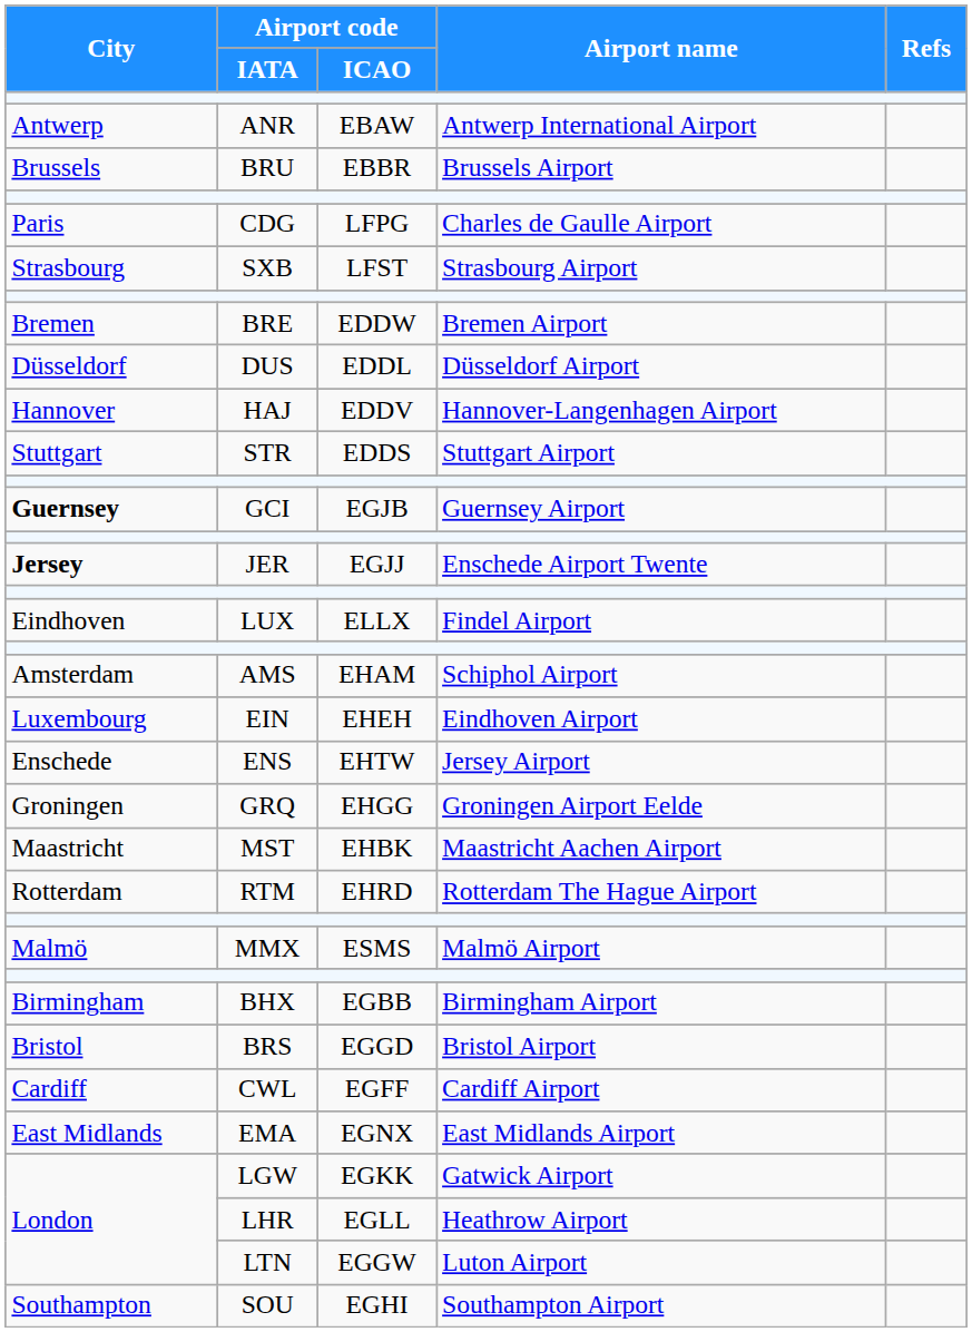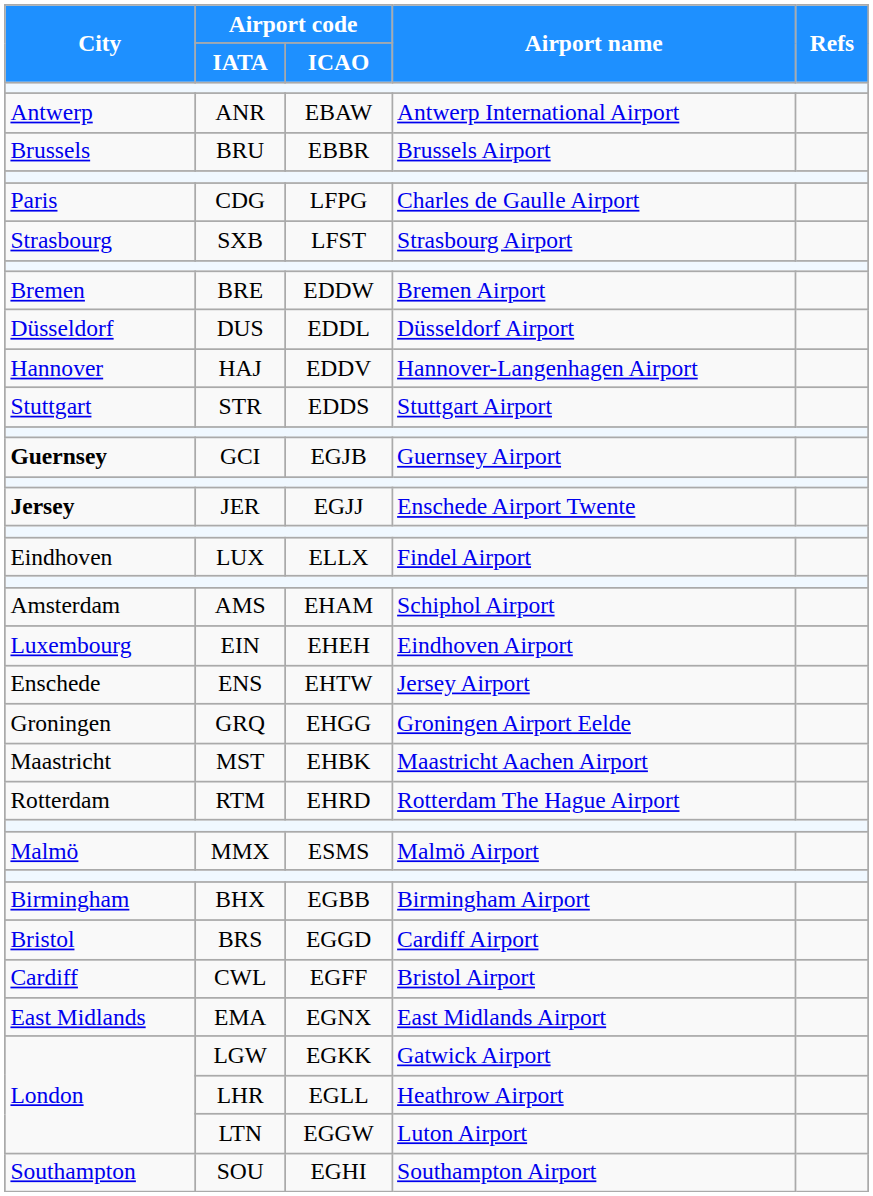 <table class="wikitable" style="font-size: 85%" width="500">
 <tr>
 <th style="background:#1E90FF; color: white" rowspan="2">City</th>
 <th style="background:#1E90FF; color: white" colspan="2">Airport code</th>
 <th style="background:#1E90FF; color: white" rowspan="2">Airport name</th>
 <th style="background:#1E90FF; color: white" rowspan="2">Refs</th>
 </tr>
 <tr>
 <th style="background:#1E90FF; color: white">IATA</th>
 <th style="background:#1E90FF; color: white">ICAO</th>
 </tr>
 <tr bgcolor=#F0F8FF>
 <td colspan="6"><strong></strong></td>
 </tr>
 <tr>
 <td><a href='#'>Antwerp</a></td>
 <td align=center>ANR</td>
 <td align=center>EBAW</td>
 <td><a href='#'>Antwerp International Airport</a></td>
 <td align=center></td>
 </tr>
 <tr>
 <td><a href='#'>Brussels</a></td>
 <td align=center>BRU</td>
 <td align=center>EBBR</td>
 <td><a href='#'>Brussels Airport</a></td>
 <td align=center></td>
 </tr>
 <tr bgcolor=#F0F8FF>
 <td colspan="6"><strong></strong></td>
 </tr>
 <tr>
 <td><a href='#'>Paris</a></td>
 <td align=center>CDG</td>
 <td align=center>LFPG</td>
 <td><a href='#'>Charles de Gaulle Airport</a></td>
 <td align=center></td>
 </tr>
 <tr>
 <td><a href='#'>Strasbourg</a></td>
 <td align=center>SXB</td>
 <td align=center>LFST</td>
 <td><a href='#'>Strasbourg Airport</a></td>
 <td align=center></td>
 </tr>
 <tr bgcolor=#F0F8FF>
 <td colspan="6"><strong></strong></td>
 </tr>
 <tr>
 <td><a href='#'>Bremen</a></td>
 <td align=center>BRE</td>
 <td align=center>EDDW</td>
 <td><a href='#'>Bremen Airport</a></td>
 <td align=center></td>
 </tr>
 <tr>
 <td><a href='#'>Düsseldorf</a></td>
 <td align=center>DUS</td>
 <td align=center>EDDL</td>
 <td><a href='#'>Düsseldorf Airport</a></td>
 <td align=center></td>
 </tr>
 <tr>
 <td><a href='#'>Hannover</a></td>
 <td align=center>HAJ</td>
 <td align=center>EDDV</td>
 <td><a href='#'>Hannover-Langenhagen Airport</a></td>
 <td align=center></td>
 </tr>
 <tr>
 <td><a href='#'>Stuttgart</a></td>
 <td align=center>STR</td>
 <td align=center>EDDS</td>
 <td><a href='#'>Stuttgart Airport</a></td>
 <td align=center></td>
 </tr>
 <tr bgcolor=#F0F8FF>
 <td colspan="6"><strong></strong></td>
 </tr>
 <tr>
 <td><strong>Guernsey</strong></td>
 <td align=center>GCI</td>
 <td align=center>EGJB</td>
 <td><a href='#'>Guernsey Airport</a></td>
 <td align=center></td>
 </tr>
 <tr bgcolor=#F0F8FF>
 <td colspan="6"><strong></strong></td>
 </tr>
 <tr>
 <td><strong>Jersey</strong></td>
 <td align=center>JER</td>
 <td align=center>EGJJ</td>
 <td><a href='#'>Enschede Airport Twente</a></td>
 <td align=center></td>
 </tr>
 <tr bgcolor=#F0F8FF>
 <td colspan="6"><strong></strong></td>
 </tr>
 <tr>
 <td>Eindhoven</td>
 <td align=center>LUX</td>
 <td align=center>ELLX</td>
 <td><a href='#'>Findel Airport</a></td>
 <td align=center></td>
 </tr>
 <tr bgcolor=#F0F8FF>
 <td colspan="6"><strong></strong></td>
 </tr>
 <tr>
 <td>Amsterdam</td>
 <td align=center>AMS</td>
 <td align=center>EHAM</td>
 <td><a href='#'>Schiphol Airport</a></td>
 <td align=center></td>
 </tr>
 <tr>
 <td><a href='#'>Luxembourg</a></td>
 <td align=center>EIN</td>
 <td align=center>EHEH</td>
 <td><a href='#'>Eindhoven Airport</a></td>
 <td align=center></td>
 </tr>
 <tr>
 <td>Enschede</td>
 <td align=center>ENS</td>
 <td align=center>EHTW</td>
 <td><a href='#'>Jersey Airport</a></td>
 <td align=center></td>
 </tr>
 <tr>
 <td>Groningen</td>
 <td align=center>GRQ</td>
 <td align=center>EHGG</td>
 <td><a href='#'>Groningen Airport Eelde</a></td>
 <td align=center></td>
 </tr>
 <tr>
 <td>Maastricht</td>
 <td align=center>MST</td>
 <td align=center>EHBK</td>
 <td><a href='#'>Maastricht Aachen Airport</a></td>
 <td align=center></td>
 </tr>
 <tr>
 <td>Rotterdam</td>
 <td align=center>RTM</td>
 <td align=center>EHRD</td>
 <td><a href='#'>Rotterdam The Hague Airport</a></td>
 <td align=center></td>
 </tr>
 <tr bgcolor=#F0F8FF>
 <td colspan="6"><strong></strong></td>
 </tr>
 <tr>
 <td><a href='#'>Malmö</a></td>
 <td align=center>MMX</td>
 <td align=center>ESMS</td>
 <td><a href='#'>Malmö Airport</a></td>
 <td align=center></td>
 </tr>
 <tr bgcolor=#F0F8FF>
 <td colspan="6"><strong></strong></td>
 </tr>
 <tr>
 <td><a href='#'>Birmingham</a></td>
 <td align=center>BHX</td>
 <td align=center>EGBB</td>
 <td><a href='#'>Birmingham Airport</a></td>
 <td align=center></td>
 </tr>
 <tr>
 <td><a href='#'>Bristol</a></td>
 <td align=center>BRS</td>
 <td align=center>EGGD</td>
-<td><a href='#'>Bristol Airport</a></td>
+<td><a href='#'>Cardiff Airport</a></td>
 <td align=center></td>
 </tr>
 <tr>
 <td><a href='#'>Cardiff</a></td>
 <td align=center>CWL</td>
 <td align=center>EGFF</td>
-<td><a href='#'>Cardiff Airport</a></td>
+<td><a href='#'>Bristol Airport</a></td>
 <td align=center></td>
 </tr>
 <tr>
 <td><a href='#'>East Midlands</a></td>
 <td align=center>EMA</td>
 <td align=center>EGNX</td>
 <td><a href='#'>East Midlands Airport</a></td>
 <td align=center></td>
 </tr>
 <tr>
 <td rowspan="3"><a href='#'>London</a></td>
 <td align=center>LGW</td>
 <td align=center>EGKK</td>
 <td><a href='#'>Gatwick Airport</a></td>
 <td align=center></td>
 </tr>
 <tr>
 <td align=center>LHR</td>
 <td align=center>EGLL</td>
 <td><a href='#'>Heathrow Airport</a></td>
 <td align=center></td>
 </tr>
 <tr>
 <td align=center>LTN</td>
 <td align=center>EGGW</td>
 <td><a href='#'>Luton Airport</a></td>
 <td align=center></td>
 </tr>
 <tr>
 <td><a href='#'>Southampton</a></td>
 <td align=center>SOU</td>
 <td align=center>EGHI</td>
 <td><a href='#'>Southampton Airport</a></td>
 <td align=center></td>
 </tr>
 </table>
